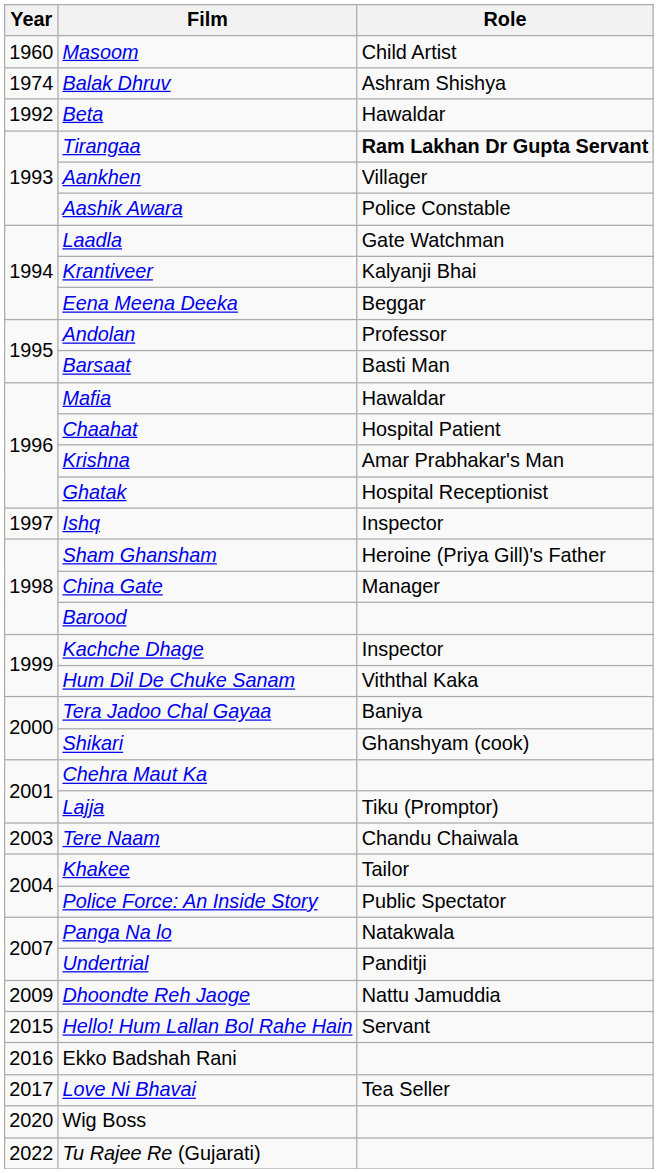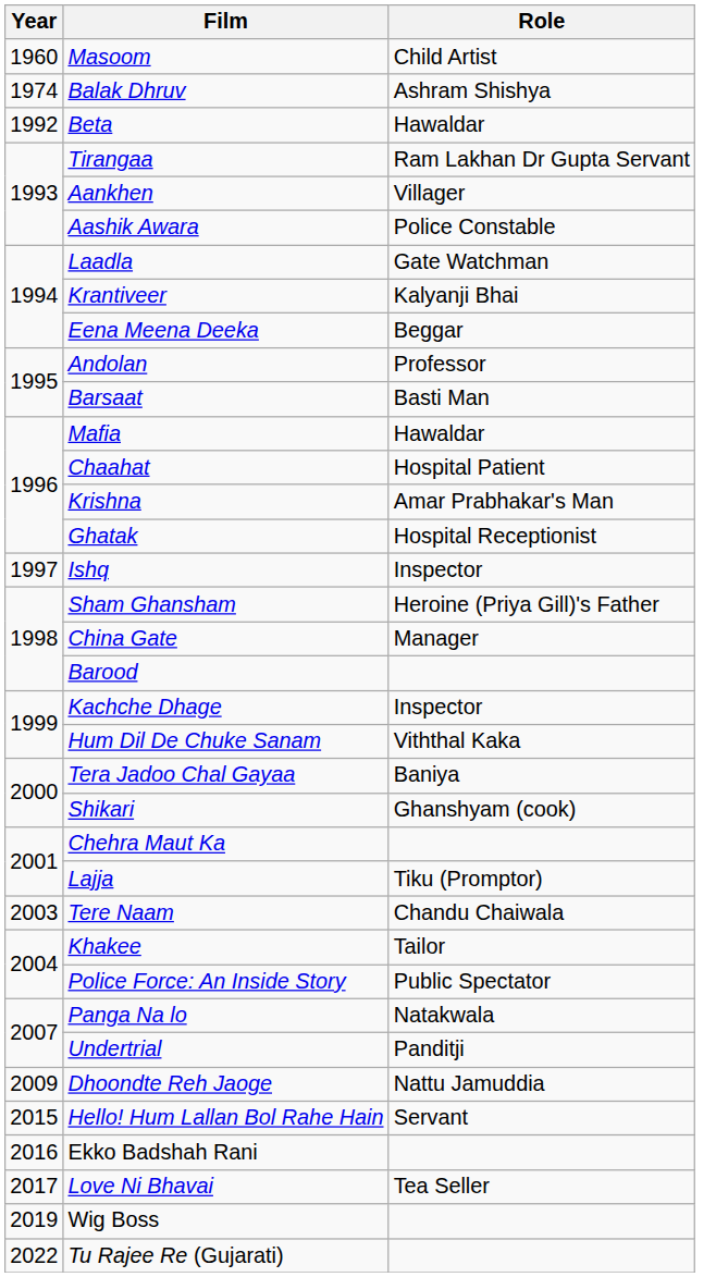 <table class="wikitable sortable">
 <tr>
 <th>Year</th>
 <th>Film</th>
 <th>Role</th>
 </tr>
 <tr>
 <td>1960</td>
 <td><em><a href='#'>Masoom</a></em></td>
 <td>Child Artist</td>
 </tr>
 <tr>
 <td>1974</td>
 <td><em><a href='#'>Balak Dhruv</a></em></td>
 <td>Ashram Shishya</td>
 </tr>
 <tr>
 <td>1992</td>
 <td><em><a href='#'>Beta</a></em></td>
 <td>Hawaldar</td>
 </tr>
 <tr>
 <td rowspan="3">1993</td>
 <td><em><a href='#'>Tirangaa</a></em></td>
-<td><strong>Ram Lakhan Dr Gupta Servant</strong></td>
+<td>Ram Lakhan Dr Gupta Servant</td>
 </tr>
 <tr>
 <td><em><a href='#'>Aankhen</a></em></td>
 <td>Villager</td>
 </tr>
 <tr>
 <td><em><a href='#'>Aashik Awara</a></em></td>
 <td>Police Constable</td>
 </tr>
 <tr>
 <td rowspan="3">1994</td>
 <td><em><a href='#'>Laadla</a></em></td>
 <td>Gate Watchman</td>
 </tr>
 <tr>
 <td><em><a href='#'>Krantiveer</a></em></td>
 <td>Kalyanji Bhai</td>
 </tr>
 <tr>
 <td><em><a href='#'>Eena Meena Deeka</a></em></td>
 <td>Beggar</td>
 </tr>
 <tr>
 <td rowspan="2">1995</td>
 <td><em><a href='#'>Andolan</a></em></td>
 <td>Professor</td>
 </tr>
 <tr>
 <td><em><a href='#'>Barsaat</a></em></td>
 <td>Basti Man</td>
 </tr>
 <tr>
 <td rowspan="4">1996</td>
 <td><em><a href='#'>Mafia</a></em></td>
 <td>Hawaldar</td>
 </tr>
 <tr>
 <td><em><a href='#'>Chaahat</a></em></td>
 <td>Hospital Patient</td>
 </tr>
 <tr>
 <td><em><a href='#'>Krishna</a></em></td>
 <td>Amar Prabhakar's Man</td>
 </tr>
 <tr>
 <td><em><a href='#'>Ghatak</a></em></td>
 <td>Hospital Receptionist</td>
 </tr>
 <tr>
 <td>1997</td>
 <td><em><a href='#'>Ishq</a></em></td>
 <td>Inspector</td>
 </tr>
 <tr>
 <td rowspan="3">1998</td>
 <td><em><a href='#'>Sham Ghansham</a></em></td>
 <td>Heroine (Priya Gill)'s Father</td>
 </tr>
 <tr>
 <td><em><a href='#'>China Gate</a></em></td>
 <td>Manager</td>
 </tr>
 <tr>
 <td><em><a href='#'>Barood</a></em></td>
 <td></td>
 </tr>
 <tr>
 <td rowspan="2">1999</td>
 <td><em><a href='#'>Kachche Dhage</a></em></td>
 <td>Inspector</td>
 </tr>
 <tr>
 <td><em><a href='#'>Hum Dil De Chuke Sanam</a></em></td>
 <td>Viththal Kaka</td>
 </tr>
 <tr>
 <td rowspan="2">2000</td>
 <td><em><a href='#'>Tera Jadoo Chal Gayaa</a></em></td>
 <td>Baniya</td>
 </tr>
 <tr>
 <td><em><a href='#'>Shikari</a></em></td>
 <td>Ghanshyam (cook)</td>
 </tr>
 <tr>
 <td rowspan="2">2001</td>
 <td><em><a href='#'>Chehra Maut Ka</a></em></td>
 <td></td>
 </tr>
 <tr>
 <td><em><a href='#'>Lajja</a></em></td>
 <td>Tiku (Promptor)</td>
 </tr>
 <tr>
 <td>2003</td>
 <td><em><a href='#'>Tere Naam</a></em></td>
 <td>Chandu Chaiwala</td>
 </tr>
 <tr>
 <td rowspan="2">2004</td>
 <td><em><a href='#'>Khakee</a></em></td>
 <td>Tailor</td>
 </tr>
 <tr>
 <td><em><a href='#'>Police Force: An Inside Story</a></em></td>
 <td>Public Spectator</td>
 </tr>
 <tr>
 <td rowspan="2">2007</td>
 <td><em><a href='#'>Panga Na lo</a></em></td>
 <td>Natakwala</td>
 </tr>
 <tr>
 <td><em><a href='#'>Undertrial</a></em></td>
 <td>Panditji</td>
 </tr>
 <tr>
 <td>2009</td>
 <td><em><a href='#'>Dhoondte Reh Jaoge</a></em></td>
 <td>Nattu Jamuddia</td>
 </tr>
 <tr>
 <td>2015</td>
 <td><em><a href='#'>Hello! Hum Lallan Bol Rahe Hain</a></em></td>
 <td>Servant</td>
 </tr>
 <tr>
 <td>2016</td>
 <td>Ekko Badshah Rani</td>
 <td></td>
 </tr>
 <tr>
 <td>2017</td>
 <td><em><a href='#'>Love Ni Bhavai</a></em></td>
 <td>Tea Seller</td>
 </tr>
 <tr>
-<td>2020</td>
+<td>2019</td>
 <td>Wig Boss</td>
 <td></td>
 </tr>
 <tr>
 <td>2022</td>
 <td><em>Tu Rajee Re</em> (Gujarati)</td>
 <td></td>
 </tr>
 </table>
